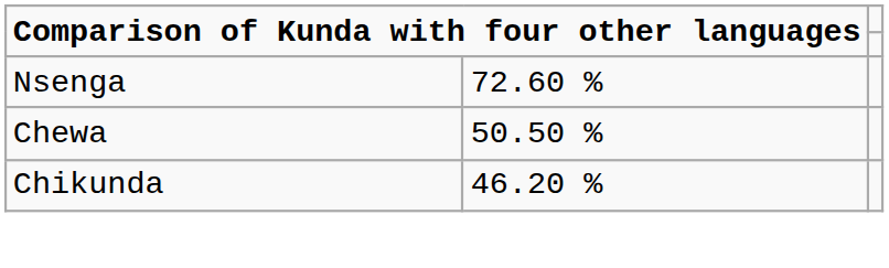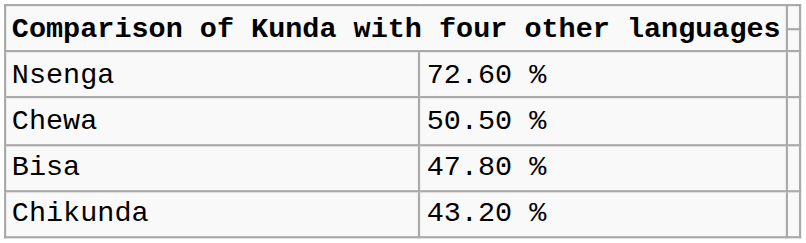 <table class="wikitable">
 <tr>
 <td colspan="2" rowspan="2"><strong>Comparison of Kunda with four other languages</strong></td>
 <td></td>
 </tr>
 <tr>
 <td></td>
 </tr>
 <tr>
 <td>Nsenga</td>
 <td>72.60 %</td>
 <td></td>
 </tr>
 <tr>
 <td>Chewa</td>
 <td>50.50 %</td>
 <td></td>
 </tr>
 <tr>
+<td>Bisa</td>
+<td>47.80 %</td>
+<td></td>
+</tr>
+<tr>
 <td>Chikunda</td>
-<td>46.20 %</td>
+<td>43.20 %</td>
 <td></td>
 </tr>
 </table>
